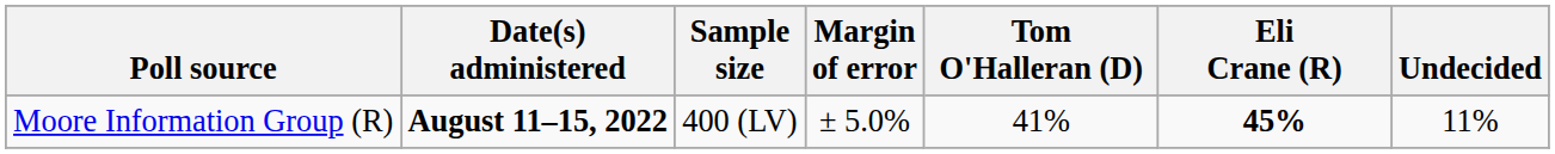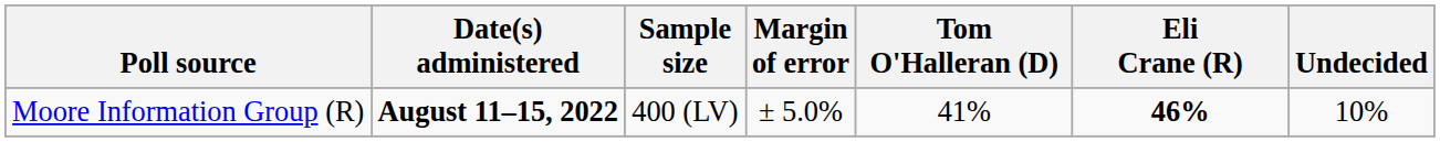 <table class="wikitable" style="font-size:90%;text-align:center;">
 <tr valign=bottom>
 <th>Poll source</th>
 <th>Date(s)<br>administered</th>
 <th>Sample<br>size</th>
 <th>Margin<br>of error</th>
 <th style="width:100px;">Tom<br>O'Halleran (D)</th>
 <th style="width:100px;">Eli<br>Crane (R)</th>
 <th>Undecided</th>
 </tr>
 <tr>
 <td style="text-align:left;"><a href='#'>Moore Information Group</a> (R)</td>
 <td><strong>August 11–15, 2022</strong></td>
 <td>400 (LV)</td>
 <td>± 5.0%</td>
 <td>41%</td>
-<td><strong>45%</strong></td>
-<td>11%</td>
+<td><strong>46%</strong></td>
+<td>10%</td>
 </tr>
 </table>
